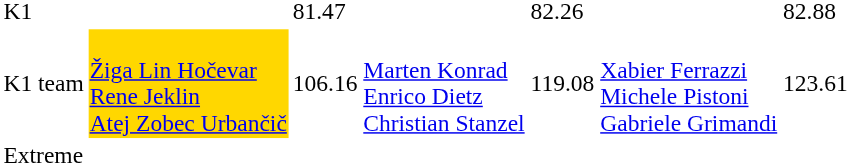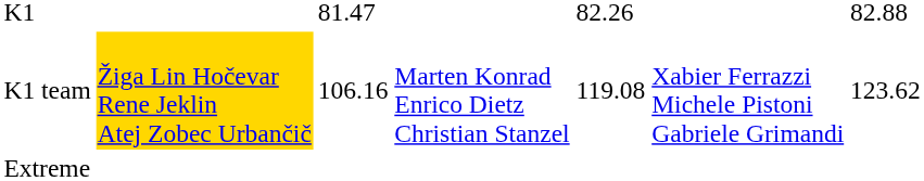 <table>
 <tr>
 <td>K1</td>
 <td></td>
 <td>81.47</td>
 <td></td>
 <td>82.26</td>
 <td></td>
 <td>82.88</td>
 </tr>
 <tr>
 <td>K1 team</td>
 <td style="background: gold;"><br><a href='#'>Žiga Lin Hočevar</a><br><a href='#'>Rene Jeklin</a><br><a href='#'>Atej Zobec Urbančič</a></td>
 <td>106.16</td>
 <td><br><a href='#'>Marten Konrad</a><br><a href='#'>Enrico Dietz</a><br><a href='#'>Christian Stanzel</a></td>
 <td>119.08</td>
 <td><br><a href='#'>Xabier Ferrazzi</a><br><a href='#'>Michele Pistoni</a><br><a href='#'>Gabriele Grimandi</a></td>
-<td>123.61</td>
+<td>123.62</td>
 </tr>
 <tr>
 <td>Extreme</td>
 <td></td>
 <td></td>
 <td></td>
 <td></td>
 <td></td>
 <td></td>
 </tr>
 </table>
